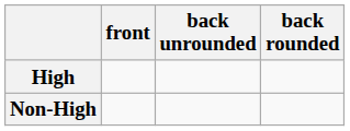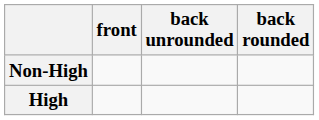 <table class="wikitable" style="text-align: center">
 <tr>
 <th></th>
 <th>front</th>
 <th>back<br>unrounded</th>
 <th>back<br>rounded</th>
 </tr>
 <tr>
+<th>Non-High</th>
+<td></td>
+<td></td>
+<td></td>
+</tr>
+<tr>
 <th>High</th>
 <td></td>
 <td></td>
 <td></td>
 </tr>
-<tr>
-<th>Non-High</th>
-<td></td>
-<td></td>
-<td></td>
-</tr>
 </table>
